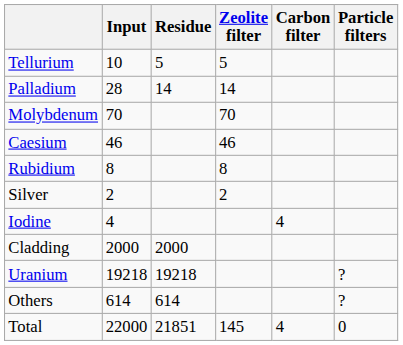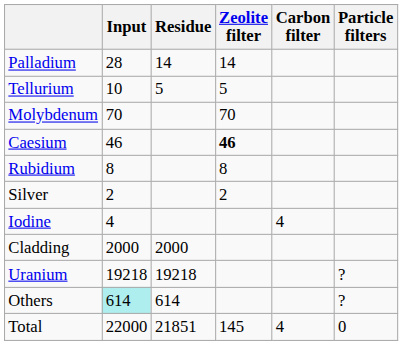 <table class="wikitable">
 <tr>
 <th></th>
 <th>Input</th>
 <th>Residue</th>
 <th><a href='#'>Zeolite</a><br>filter</th>
 <th>Carbon<br>filter</th>
 <th>Particle<br>filters</th>
 </tr>
 <tr>
+<td><a href='#'>Palladium</a></td>
+<td>28</td>
+<td>14</td>
+<td>14</td>
+<td></td>
+<td></td>
+</tr>
+<tr>
 <td><a href='#'>Tellurium</a></td>
 <td>10</td>
 <td>5</td>
 <td>5</td>
-<td></td>
-<td></td>
-</tr>
-<tr>
-<td><a href='#'>Palladium</a></td>
-<td>28</td>
-<td>14</td>
-<td>14</td>
 <td></td>
 <td></td>
 </tr>
 <tr>
 <td><a href='#'>Molybdenum</a></td>
 <td>70</td>
 <td></td>
 <td>70</td>
 <td></td>
 <td></td>
 </tr>
 <tr>
 <td><a href='#'>Caesium</a></td>
 <td>46</td>
 <td></td>
-<td>46</td>
+<td><strong>46</strong></td>
 <td></td>
 <td></td>
 </tr>
 <tr>
 <td><a href='#'>Rubidium</a></td>
 <td>8</td>
 <td></td>
 <td>8</td>
 <td></td>
 <td></td>
 </tr>
 <tr>
 <td>Silver</td>
 <td>2</td>
 <td></td>
 <td>2</td>
 <td></td>
 <td></td>
 </tr>
 <tr>
 <td><a href='#'>Iodine</a></td>
 <td>4</td>
 <td></td>
 <td></td>
 <td>4</td>
 <td></td>
 </tr>
 <tr>
 <td>Cladding</td>
 <td>2000</td>
 <td>2000</td>
 <td></td>
 <td></td>
 <td></td>
 </tr>
 <tr>
 <td><a href='#'>Uranium</a></td>
 <td>19218</td>
 <td>19218</td>
 <td></td>
 <td></td>
 <td>?</td>
 </tr>
 <tr>
 <td>Others</td>
-<td>614</td>
+<td style="background: paleturquoise;">614</td>
 <td>614</td>
 <td></td>
 <td></td>
 <td>?</td>
 </tr>
 <tr>
 <td>Total</td>
 <td>22000</td>
 <td>21851</td>
 <td>145</td>
 <td>4</td>
 <td>0</td>
 </tr>
 </table>
